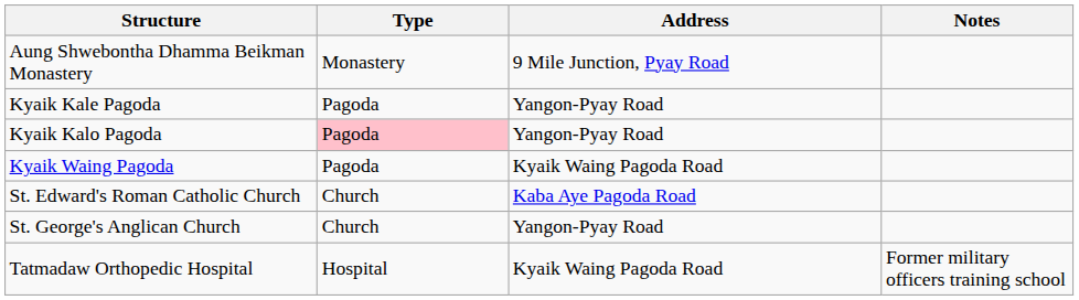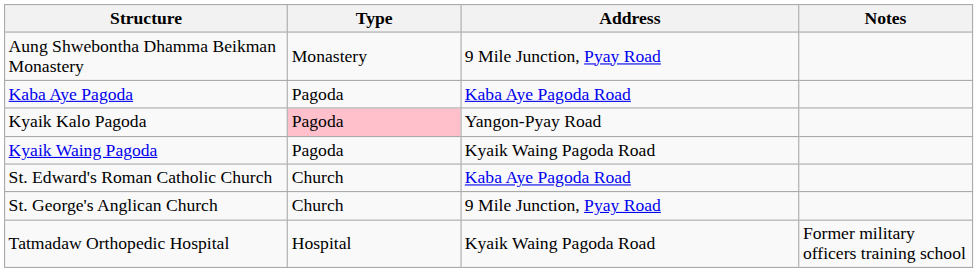 <table class="wikitable" border="1">
 <tr>
 <th width="250">Structure</th>
 <th width="150">Type</th>
 <th width="300">Address</th>
 <th width="150">Notes</th>
 </tr>
 <tr>
 <td>Aung Shwebontha Dhamma Beikman Monastery</td>
 <td>Monastery</td>
 <td>9 Mile Junction, <a href='#'>Pyay Road</a></td>
 <td></td>
 </tr>
 <tr>
-<td>Kyaik Kale Pagoda</td>
+<td><a href='#'>Kaba Aye Pagoda</a></td>
 <td>Pagoda</td>
-<td>Yangon-Pyay Road</td>
+<td><a href='#'>Kaba Aye Pagoda Road</a></td>
 <td></td>
 </tr>
 <tr>
 <td>Kyaik Kalo Pagoda</td>
 <td style="background: pink;">Pagoda</td>
 <td>Yangon-Pyay Road</td>
 <td></td>
 </tr>
 <tr>
 <td><a href='#'>Kyaik Waing Pagoda</a></td>
 <td>Pagoda</td>
 <td>Kyaik Waing Pagoda Road</td>
 <td></td>
 </tr>
 <tr>
 <td>St. Edward's Roman Catholic Church</td>
 <td>Church</td>
 <td><a href='#'>Kaba Aye Pagoda Road</a></td>
 <td></td>
 </tr>
 <tr>
 <td>St. George's Anglican Church</td>
 <td>Church</td>
-<td>Yangon-Pyay Road</td>
+<td>9 Mile Junction, <a href='#'>Pyay Road</a></td>
 <td></td>
 </tr>
 <tr>
 <td>Tatmadaw Orthopedic Hospital</td>
 <td>Hospital</td>
 <td>Kyaik Waing Pagoda Road</td>
 <td>Former military officers training school</td>
 </tr>
 </table>
